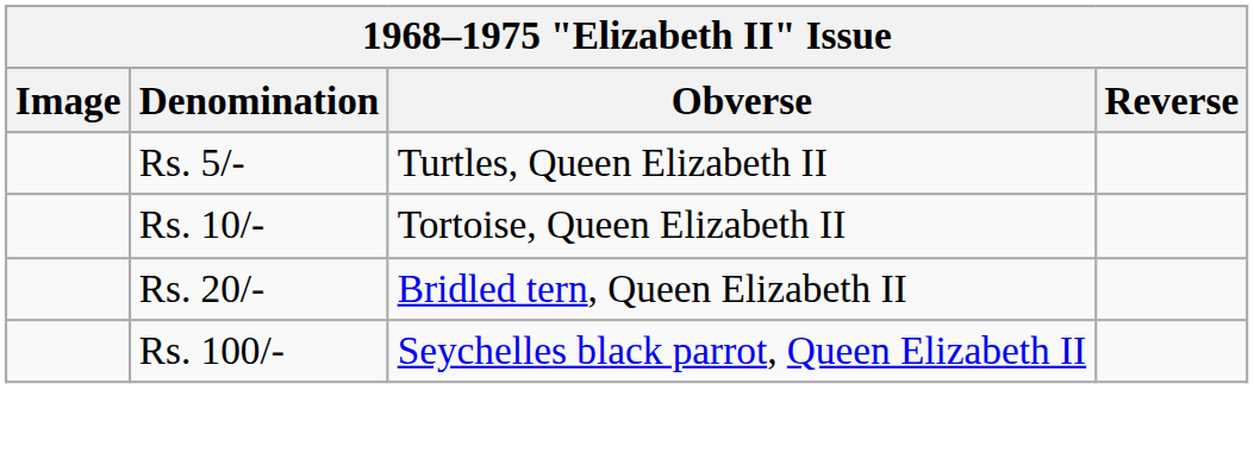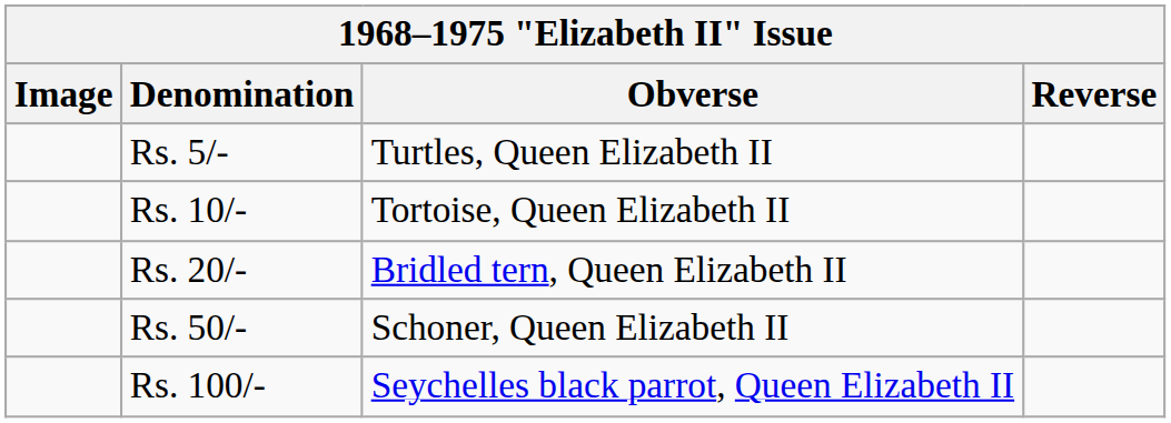 <table class="wikitable">
 <tr>
 <th colspan=4>1968–1975 "Elizabeth II" Issue</th>
 </tr>
 <tr>
 <th>Image</th>
 <th>Denomination</th>
 <th>Obverse</th>
 <th>Reverse</th>
 </tr>
 <tr>
 <td align="center"></td>
 <td>Rs. 5/-</td>
 <td>Turtles, Queen Elizabeth II</td>
 <td></td>
 </tr>
 <tr>
 <td align="center"></td>
 <td>Rs. 10/-</td>
 <td>Tortoise, Queen Elizabeth II</td>
 <td></td>
 </tr>
 <tr>
 <td align="center"></td>
 <td>Rs. 20/-</td>
 <td><a href='#'>Bridled tern</a>, Queen Elizabeth II</td>
 <td></td>
 </tr>
 <tr>
+<td align="center"></td>
+<td>Rs. 50/-</td>
+<td>Schoner, Queen Elizabeth II</td>
+<td></td>
+</tr>
+<tr>
 <td></td>
 <td>Rs. 100/-</td>
 <td><a href='#'>Seychelles black parrot</a>, <a href='#'>Queen Elizabeth II</a></td>
 <td></td>
 </tr>
 </table>
